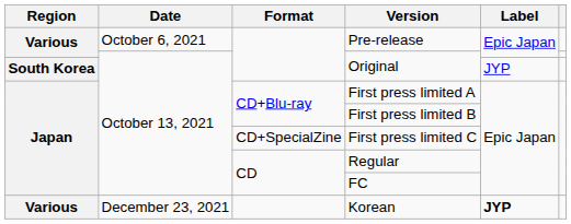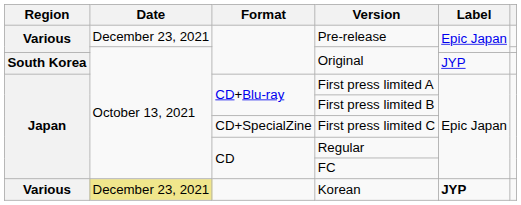 <table class="wikitable plainrowheaders">
 <tr>
 <th scope="col">Region</th>
 <th scope="col">Date</th>
 <th scope="col">Format</th>
 <th scope="col">Version</th>
 <th scope="col">Label</th>
 <th scope="col"></th>
 </tr>
 <tr>
 <th scope="row" rowspan="2">Various</th>
-<td>October 6, 2021</td>
+<td>December 23, 2021</td>
 <td rowspan="3"></td>
 <td>Pre-release</td>
 <td rowspan="2"><a href='#'>Epic Japan</a></td>
 <td style="text-align:center"></td>
 </tr>
 <tr>
 <td rowspan="7">October 13, 2021</td>
 <td rowspan="2">Original</td>
 <td style="text-align:center"></td>
 </tr>
 <tr>
 <th scope="row">South Korea</th>
 <td><a href='#'>JYP</a></td>
 <td style="text-align:center"></td>
 </tr>
 <tr>
 <th scope="row" rowspan="5">Japan</th>
 <td rowspan="2"><a href='#'>CD</a>+<a href='#'>Blu-ray</a></td>
 <td>First press limited A</td>
 <td rowspan="5">Epic Japan</td>
 <td rowspan="5" style="text-align:center"></td>
 </tr>
 <tr>
 <td>First press limited B</td>
 </tr>
 <tr>
 <td>CD+SpecialZine</td>
 <td>First press limited C</td>
 </tr>
 <tr>
 <td rowspan=2>CD</td>
 <td>Regular</td>
 </tr>
 <tr>
 <td>FC</td>
 </tr>
 <tr>
 <th scope="row">Various</th>
-<td>December 23, 2021</td>
+<td style="background: khaki;">December 23, 2021</td>
 <td></td>
 <td>Korean</td>
 <td><strong>JYP</strong></td>
 <td style="text-align:center"></td>
 </tr>
 </table>
